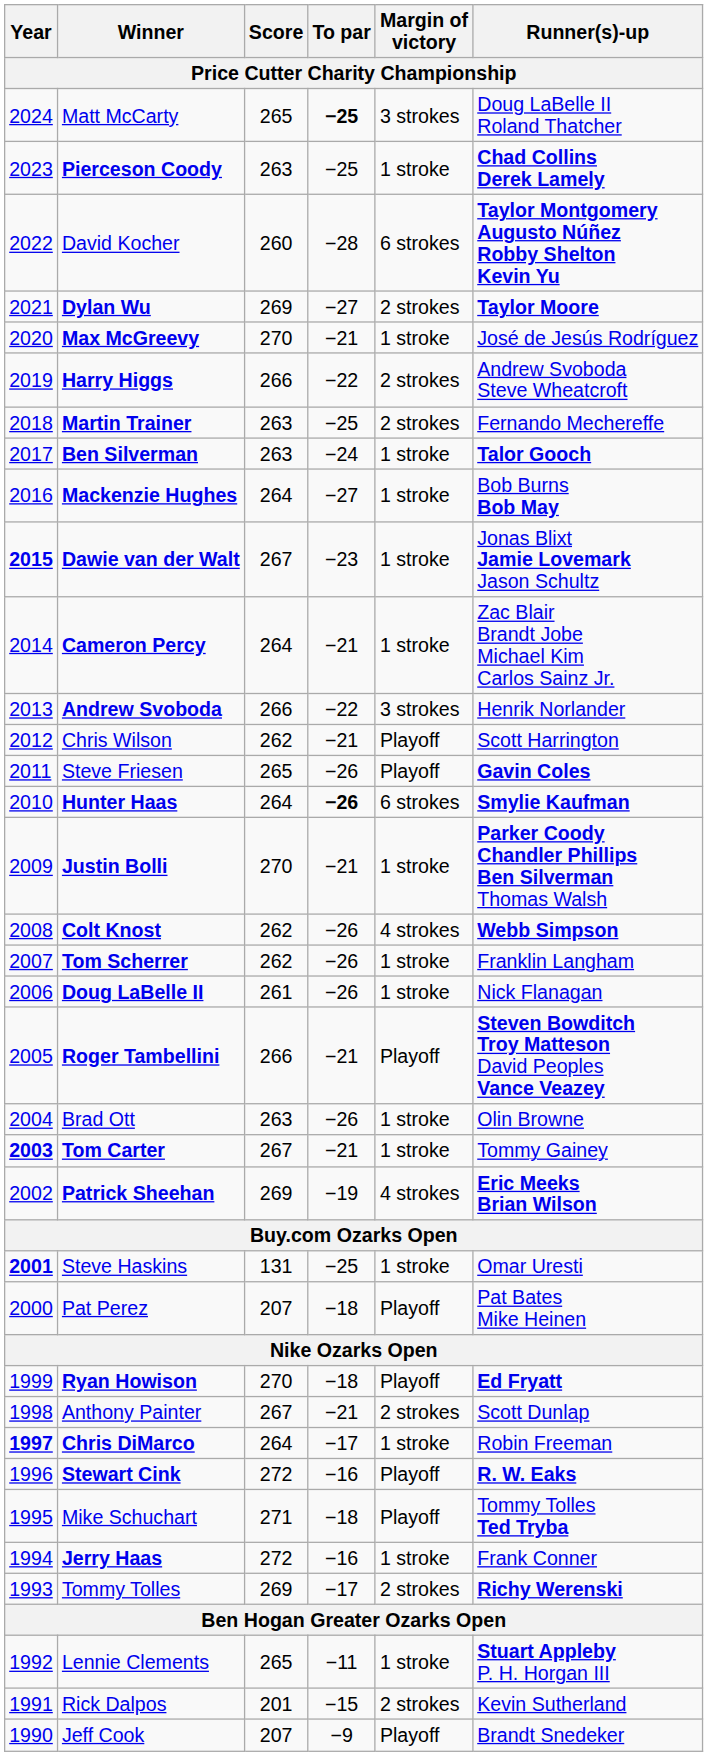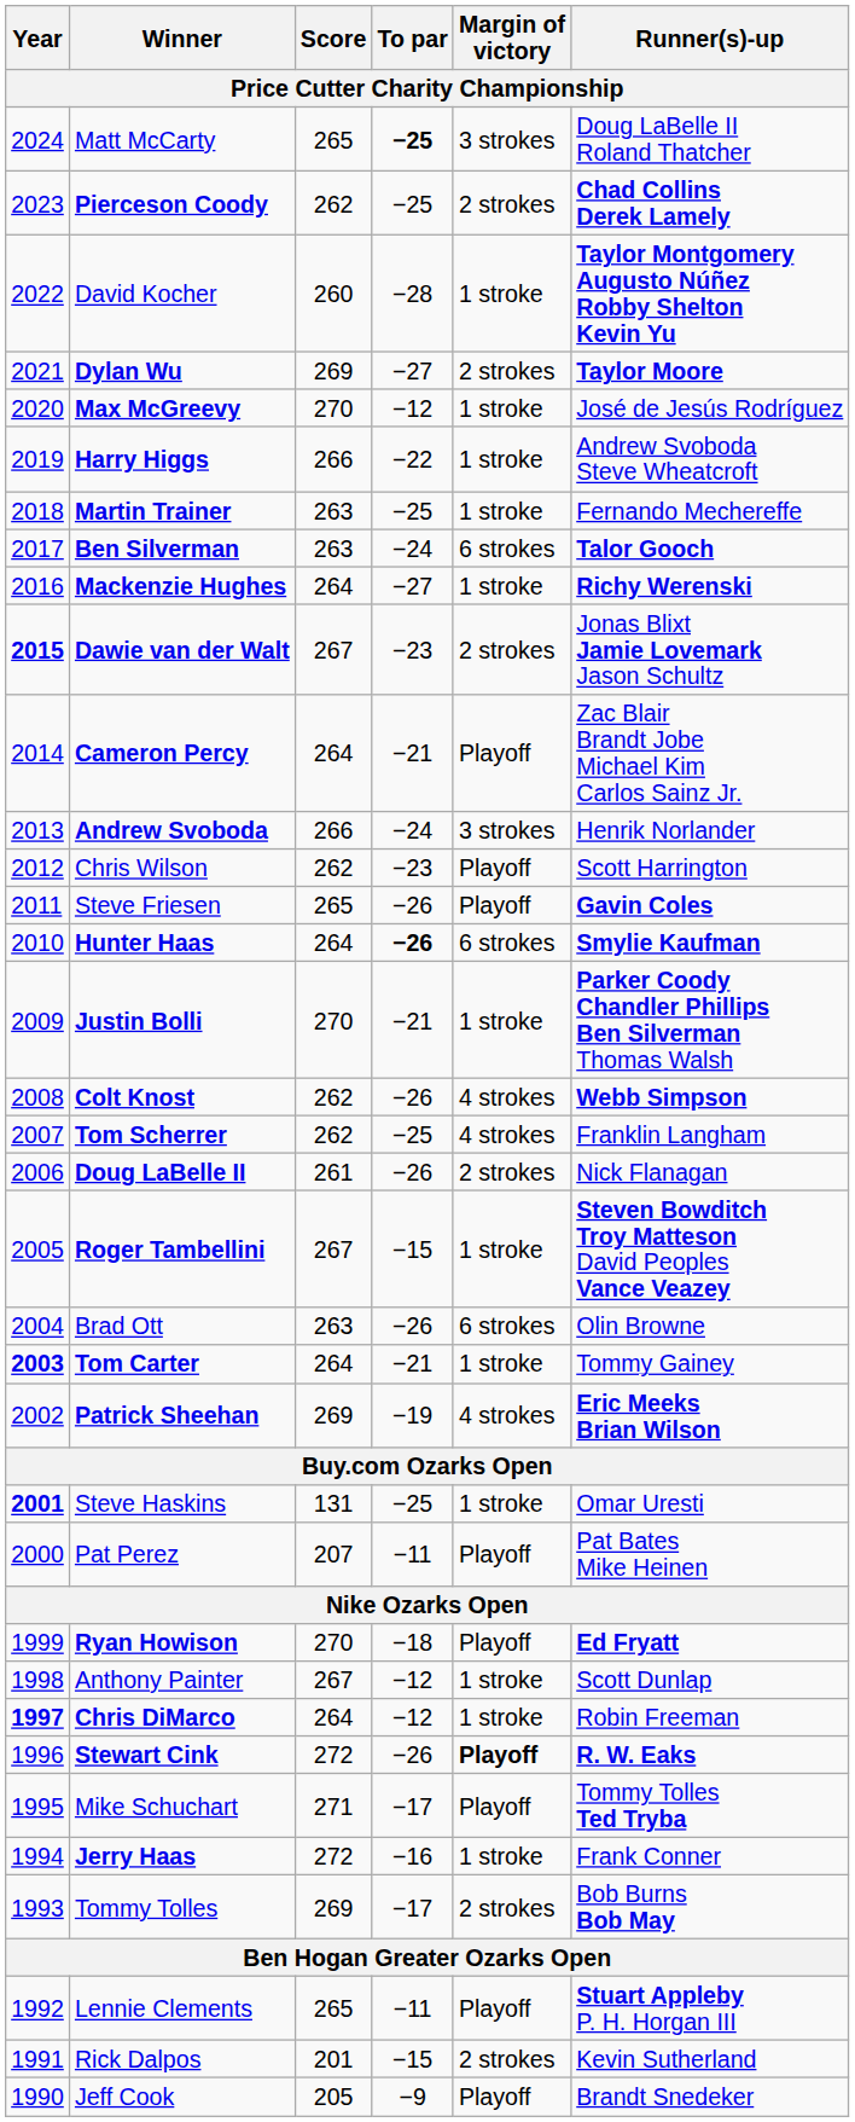 <table class=wikitable style=font-size:95%>
 <tr>
 <th>Year</th>
 <th>Winner</th>
 <th>Score</th>
 <th>To par</th>
 <th>Margin of<br>victory</th>
 <th>Runner(s)-up</th>
 </tr>
 <tr>
 <th colspan=7>Price Cutter Charity Championship</th>
 </tr>
 <tr>
 <td><a href='#'>2024</a></td>
 <td> <a href='#'>Matt McCarty</a></td>
 <td align=center>265</td>
 <td align=center><strong>−25</strong></td>
 <td>3 strokes</td>
 <td> <a href='#'>Doug LaBelle II</a><br> <a href='#'>Roland Thatcher</a></td>
 </tr>
 <tr>
 <td><a href='#'>2023</a></td>
 <td> <strong><a href='#'>Pierceson Coody</a></strong></td>
-<td align=center>263</td>
+<td align=center>262</td>
 <td align=center>−25</td>
-<td>1 stroke</td>
+<td>2 strokes</td>
 <td> <strong><a href='#'>Chad Collins</a></strong><br> <strong><a href='#'>Derek Lamely</a></strong></td>
 </tr>
 <tr>
 <td><a href='#'>2022</a></td>
 <td> <a href='#'>David Kocher</a></td>
 <td align=center>260</td>
 <td align=center>−28</td>
-<td>6 strokes</td>
+<td>1 stroke</td>
 <td> <strong><a href='#'>Taylor Montgomery</a></strong><br> <strong><a href='#'>Augusto Núñez</a></strong><br> <strong><a href='#'>Robby Shelton</a></strong><br> <strong><a href='#'>Kevin Yu</a></strong></td>
 </tr>
 <tr>
 <td><a href='#'>2021</a></td>
 <td> <strong><a href='#'>Dylan Wu</a></strong></td>
 <td align=center>269</td>
 <td align=center>−27</td>
 <td>2 strokes</td>
 <td> <strong><a href='#'>Taylor Moore</a></strong></td>
 </tr>
 <tr>
 <td><a href='#'>2020</a></td>
 <td> <strong><a href='#'>Max McGreevy</a></strong></td>
 <td align=center>270</td>
-<td align=center>−21</td>
+<td align=center>−12</td>
 <td>1 stroke</td>
 <td> <a href='#'>José de Jesús Rodríguez</a></td>
 </tr>
 <tr>
 <td><a href='#'>2019</a></td>
 <td> <strong><a href='#'>Harry Higgs</a></strong></td>
 <td align=center>266</td>
 <td align=center>−22</td>
-<td>2 strokes</td>
+<td>1 stroke</td>
 <td> <a href='#'>Andrew Svoboda</a><br> <a href='#'>Steve Wheatcroft</a></td>
 </tr>
 <tr>
 <td><a href='#'>2018</a></td>
 <td> <strong><a href='#'>Martin Trainer</a></strong></td>
 <td align=center>263</td>
 <td align=center>−25</td>
-<td>2 strokes</td>
+<td>1 stroke</td>
 <td> <a href='#'>Fernando Mechereffe</a></td>
 </tr>
 <tr>
 <td><a href='#'>2017</a></td>
 <td> <strong><a href='#'>Ben Silverman</a></strong></td>
 <td align=center>263</td>
 <td align=center>−24</td>
-<td>1 stroke</td>
+<td>6 strokes</td>
 <td> <strong><a href='#'>Talor Gooch</a></strong></td>
 </tr>
 <tr>
 <td><a href='#'>2016</a></td>
 <td> <strong><a href='#'>Mackenzie Hughes</a></strong></td>
 <td align=center>264</td>
 <td align=center>−27</td>
 <td>1 stroke</td>
-<td> <a href='#'>Bob Burns</a><br> <strong><a href='#'>Bob May</a></strong></td>
+<td> <strong><a href='#'>Richy Werenski</a></strong></td>
 </tr>
 <tr>
 <td><strong><a href='#'>2015</a></strong></td>
 <td> <strong><a href='#'>Dawie van der Walt</a></strong></td>
 <td align=center>267</td>
 <td align=center>−23</td>
-<td>1 stroke</td>
+<td>2 strokes</td>
 <td> <a href='#'>Jonas Blixt</a><br> <strong><a href='#'>Jamie Lovemark</a></strong><br> <a href='#'>Jason Schultz</a></td>
 </tr>
 <tr>
 <td><a href='#'>2014</a></td>
 <td> <strong><a href='#'>Cameron Percy</a></strong></td>
 <td align=center>264</td>
 <td align=center>−21</td>
-<td>1 stroke</td>
+<td>Playoff</td>
 <td> <a href='#'>Zac Blair</a><br> <a href='#'>Brandt Jobe</a><br> <a href='#'>Michael Kim</a><br> <a href='#'>Carlos Sainz Jr.</a></td>
 </tr>
 <tr>
 <td><a href='#'>2013</a></td>
 <td> <strong><a href='#'>Andrew Svoboda</a></strong></td>
 <td align=center>266</td>
-<td align=center>−22</td>
+<td align=center>−24</td>
 <td>3 strokes</td>
 <td> <a href='#'>Henrik Norlander</a></td>
 </tr>
 <tr>
 <td><a href='#'>2012</a></td>
 <td> <a href='#'>Chris Wilson</a></td>
 <td align=center>262</td>
-<td align=center>−21</td>
+<td align=center>−23</td>
 <td>Playoff</td>
 <td> <a href='#'>Scott Harrington</a></td>
 </tr>
 <tr>
 <td><a href='#'>2011</a></td>
 <td> <a href='#'>Steve Friesen</a></td>
 <td align=center>265</td>
 <td align=center>−26</td>
 <td>Playoff</td>
 <td> <strong><a href='#'>Gavin Coles</a></strong></td>
 </tr>
 <tr>
 <td><a href='#'>2010</a></td>
 <td> <strong><a href='#'>Hunter Haas</a></strong></td>
 <td align=center>264</td>
 <td align=center><strong>−26</strong></td>
 <td>6 strokes</td>
 <td> <strong><a href='#'>Smylie Kaufman</a></strong></td>
 </tr>
 <tr>
 <td><a href='#'>2009</a></td>
 <td> <strong><a href='#'>Justin Bolli</a></strong></td>
 <td align=center>270</td>
 <td align=center>−21</td>
 <td>1 stroke</td>
 <td> <strong><a href='#'>Parker Coody</a></strong><br> <strong><a href='#'>Chandler Phillips</a></strong><br> <strong><a href='#'>Ben Silverman</a></strong><br> <a href='#'>Thomas Walsh</a></td>
 </tr>
 <tr>
 <td><a href='#'>2008</a></td>
 <td> <strong><a href='#'>Colt Knost</a></strong></td>
 <td align=center>262</td>
 <td align=center>−26</td>
 <td>4 strokes</td>
 <td><strong> <a href='#'>Webb Simpson</a></strong></td>
 </tr>
 <tr>
 <td><a href='#'>2007</a></td>
 <td> <strong><a href='#'>Tom Scherrer</a></strong></td>
 <td align=center>262</td>
-<td align=center>−26</td>
-<td>1 stroke</td>
+<td align=center>−25</td>
+<td>4 strokes</td>
 <td> <a href='#'>Franklin Langham</a></td>
 </tr>
 <tr>
 <td><a href='#'>2006</a></td>
 <td> <strong><a href='#'>Doug LaBelle II</a></strong></td>
 <td align=center>261</td>
 <td align=center>−26</td>
-<td>1 stroke</td>
+<td>2 strokes</td>
 <td> <a href='#'>Nick Flanagan</a></td>
 </tr>
 <tr>
 <td><a href='#'>2005</a></td>
 <td> <strong><a href='#'>Roger Tambellini</a></strong></td>
-<td align=center>266</td>
-<td align=center>−21</td>
-<td>Playoff</td>
+<td align=center>267</td>
+<td align=center>−15</td>
+<td>1 stroke</td>
 <td> <strong><a href='#'>Steven Bowditch</a></strong><br> <strong><a href='#'>Troy Matteson</a></strong><br> <a href='#'>David Peoples</a><br> <strong><a href='#'>Vance Veazey</a></strong></td>
 </tr>
 <tr>
 <td><a href='#'>2004</a></td>
 <td> <a href='#'>Brad Ott</a></td>
 <td align=center>263</td>
 <td align=center>−26</td>
-<td>1 stroke</td>
+<td>6 strokes</td>
 <td> <a href='#'>Olin Browne</a></td>
 </tr>
 <tr>
 <td><strong><a href='#'>2003</a></strong></td>
 <td> <strong><a href='#'>Tom Carter</a></strong></td>
-<td align=center>267</td>
+<td align=center>264</td>
 <td align=center>−21</td>
 <td>1 stroke</td>
 <td> <a href='#'>Tommy Gainey</a></td>
 </tr>
 <tr>
 <td><a href='#'>2002</a></td>
 <td> <strong><a href='#'>Patrick Sheehan</a></strong></td>
 <td align=center>269</td>
 <td align=center>−19</td>
 <td>4 strokes</td>
 <td><strong> <a href='#'>Eric Meeks</a><br> <a href='#'>Brian Wilson</a></strong></td>
 </tr>
 <tr>
 <th colspan=7>Buy.com Ozarks Open</th>
 </tr>
 <tr>
 <td><strong><a href='#'>2001</a></strong></td>
 <td> <a href='#'>Steve Haskins</a></td>
 <td align=center>131</td>
 <td align=center>−25</td>
 <td>1 stroke</td>
 <td> <a href='#'>Omar Uresti</a></td>
 </tr>
 <tr>
 <td><a href='#'>2000</a></td>
 <td> <a href='#'>Pat Perez</a></td>
 <td align=center>207</td>
-<td align=center>−18</td>
+<td align=center>−11</td>
 <td>Playoff</td>
 <td> <a href='#'>Pat Bates</a><br> <a href='#'>Mike Heinen</a></td>
 </tr>
 <tr>
 <th colspan=7>Nike Ozarks Open</th>
 </tr>
 <tr>
 <td><a href='#'>1999</a></td>
 <td> <strong><a href='#'>Ryan Howison</a></strong></td>
 <td align=center>270</td>
 <td align=center>−18</td>
 <td>Playoff</td>
 <td> <strong><a href='#'>Ed Fryatt</a></strong></td>
 </tr>
 <tr>
 <td><a href='#'>1998</a></td>
 <td> <a href='#'>Anthony Painter</a></td>
 <td align=center>267</td>
-<td align=center>−21</td>
-<td>2 strokes</td>
+<td align=center>−12</td>
+<td>1 stroke</td>
 <td> <a href='#'>Scott Dunlap</a></td>
 </tr>
 <tr>
 <td><strong><a href='#'>1997</a></strong></td>
 <td> <strong><a href='#'>Chris DiMarco</a></strong></td>
 <td align=center>264</td>
-<td align=center>−17</td>
+<td align=center>−12</td>
 <td>1 stroke</td>
 <td> <a href='#'>Robin Freeman</a></td>
 </tr>
 <tr>
 <td><a href='#'>1996</a></td>
 <td> <strong><a href='#'>Stewart Cink</a></strong></td>
 <td align=center>272</td>
-<td align=center>−16</td>
-<td>Playoff</td>
+<td align=center>−26</td>
+<td><strong>Playoff</strong></td>
 <td><strong> <a href='#'>R. W. Eaks</a></strong></td>
 </tr>
 <tr>
 <td><a href='#'>1995</a></td>
 <td> <a href='#'>Mike Schuchart</a></td>
 <td align=center>271</td>
-<td align=center>−18</td>
+<td align=center>−17</td>
 <td>Playoff</td>
 <td> <a href='#'>Tommy Tolles</a><br> <strong><a href='#'>Ted Tryba</a></strong></td>
 </tr>
 <tr>
 <td><a href='#'>1994</a></td>
 <td> <strong><a href='#'>Jerry Haas</a></strong></td>
 <td align=center>272</td>
 <td align=center>−16</td>
 <td>1 stroke</td>
 <td> <a href='#'>Frank Conner</a></td>
 </tr>
 <tr>
 <td><a href='#'>1993</a></td>
 <td> <a href='#'>Tommy Tolles</a></td>
 <td align=center>269</td>
 <td align=center>−17</td>
 <td>2 strokes</td>
-<td> <strong><a href='#'>Richy Werenski</a></strong></td>
+<td> <a href='#'>Bob Burns</a><br> <strong><a href='#'>Bob May</a></strong></td>
 </tr>
 <tr>
 <th colspan=7>Ben Hogan Greater Ozarks Open</th>
 </tr>
 <tr>
 <td><a href='#'>1992</a></td>
 <td> <a href='#'>Lennie Clements</a></td>
 <td align=center>265</td>
 <td align=center>−11</td>
-<td>1 stroke</td>
+<td>Playoff</td>
 <td> <strong><a href='#'>Stuart Appleby</a></strong><br> <a href='#'>P. H. Horgan III</a></td>
 </tr>
 <tr>
 <td><a href='#'>1991</a></td>
 <td> <a href='#'>Rick Dalpos</a></td>
 <td align=center>201</td>
 <td align=center>−15</td>
 <td>2 strokes</td>
 <td> <a href='#'>Kevin Sutherland</a></td>
 </tr>
 <tr>
 <td><a href='#'>1990</a></td>
 <td> <a href='#'>Jeff Cook</a></td>
-<td align=center>207</td>
+<td align=center>205</td>
 <td align=center>−9</td>
 <td>Playoff</td>
 <td> <a href='#'>Brandt Snedeker</a></td>
 </tr>
 </table>
